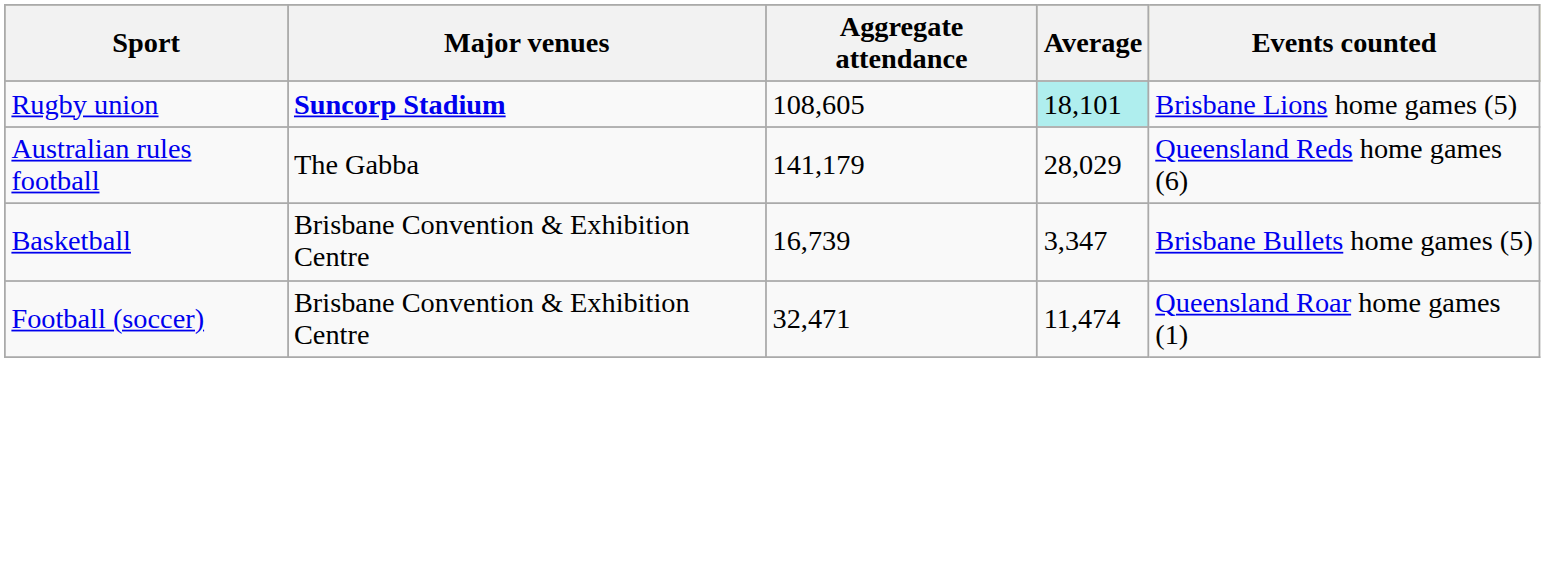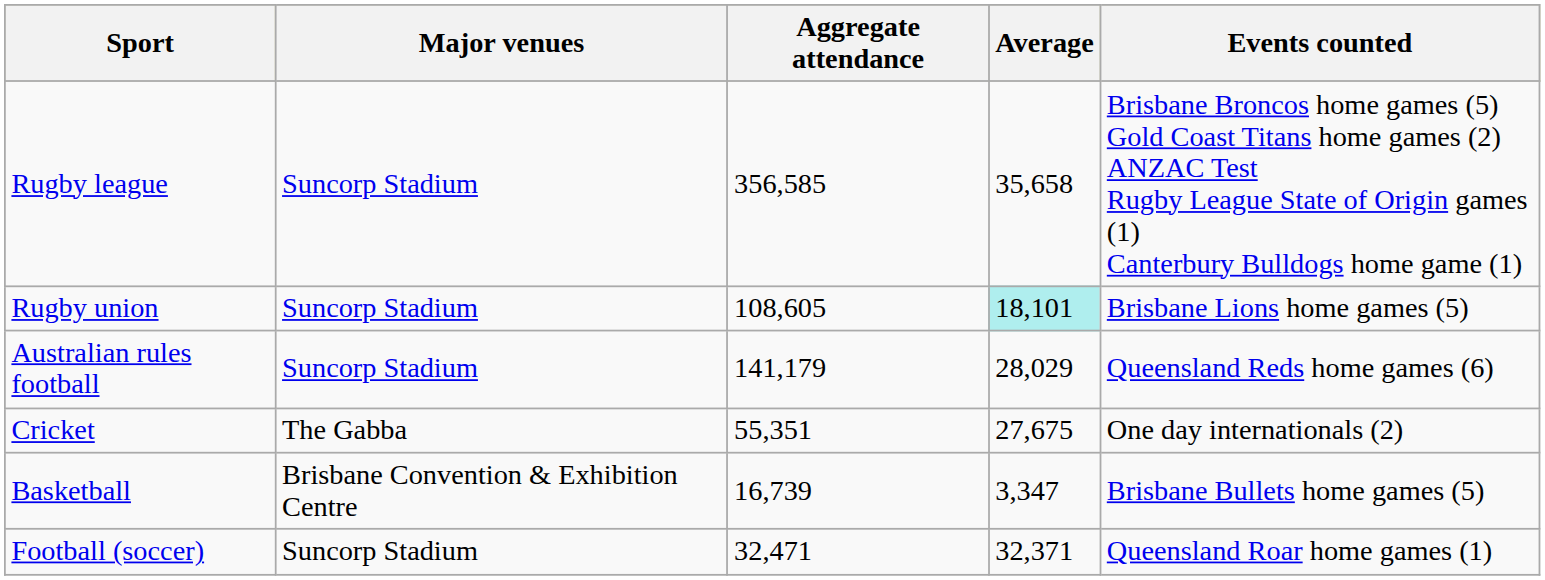 <table class="wikitable">
 <tr bgcolor=#bdb76b>
 <th>Sport</th>
 <th>Major venues</th>
 <th>Aggregate attendance</th>
 <th>Average</th>
 <th>Events counted</th>
 </tr>
 <tr>
+<td><a href='#'>Rugby league</a></td>
+<td><a href='#'>Suncorp Stadium</a></td>
+<td>356,585</td>
+<td>35,658</td>
+<td><a href='#'>Brisbane Broncos</a> home games (5)<br><a href='#'>Gold Coast Titans</a> home games (2)<br><a href='#'>ANZAC Test</a><br><a href='#'>Rugby League State of Origin</a> games (1)<br><a href='#'>Canterbury Bulldogs</a> home game (1)</td>
+</tr>
+<tr>
 <td><a href='#'>Rugby union</a></td>
-<td><strong><a href='#'>Suncorp Stadium</a></strong></td>
+<td><a href='#'>Suncorp Stadium</a></td>
 <td>108,605</td>
 <td style="background: paleturquoise;">18,101</td>
 <td><a href='#'>Brisbane Lions</a> home games (5)</td>
 </tr>
 <tr>
 <td><a href='#'>Australian rules football</a></td>
-<td>The Gabba</td>
+<td><a href='#'>Suncorp Stadium</a></td>
 <td>141,179</td>
 <td>28,029</td>
 <td><a href='#'>Queensland Reds</a> home games (6)</td>
+</tr>
+<tr>
+<td><a href='#'>Cricket</a></td>
+<td>The Gabba</td>
+<td>55,351</td>
+<td>27,675</td>
+<td>One day internationals (2)</td>
 </tr>
 <tr>
 <td><a href='#'>Basketball</a></td>
 <td>Brisbane Convention & Exhibition Centre</td>
 <td>16,739</td>
 <td>3,347</td>
 <td><a href='#'>Brisbane Bullets</a> home games (5)</td>
 </tr>
 <tr>
 <td><a href='#'>Football (soccer)</a></td>
-<td>Brisbane Convention & Exhibition Centre</td>
+<td>Suncorp Stadium</td>
 <td>32,471</td>
-<td>11,474</td>
+<td>32,371</td>
 <td><a href='#'>Queensland Roar</a> home games (1)</td>
 </tr>
 </table>
